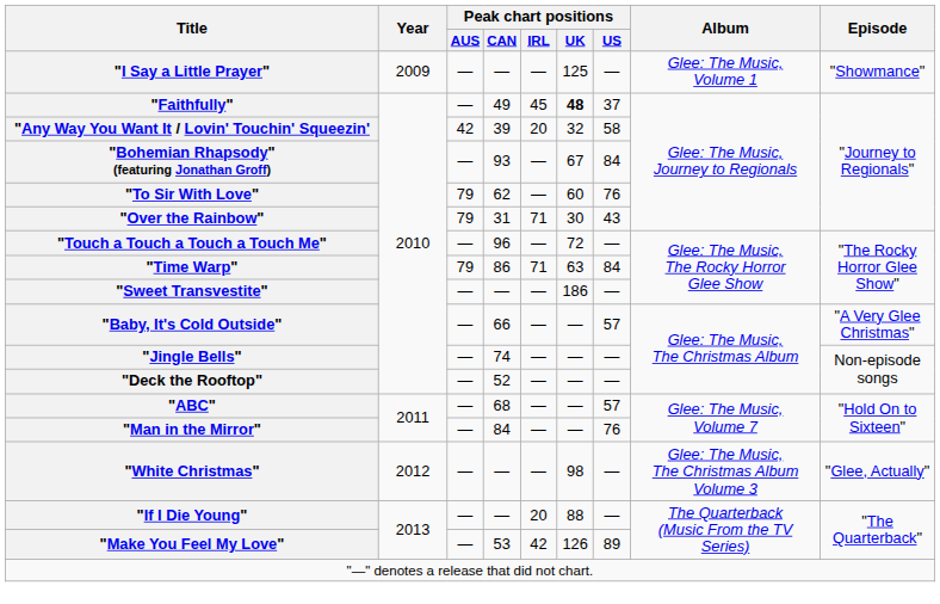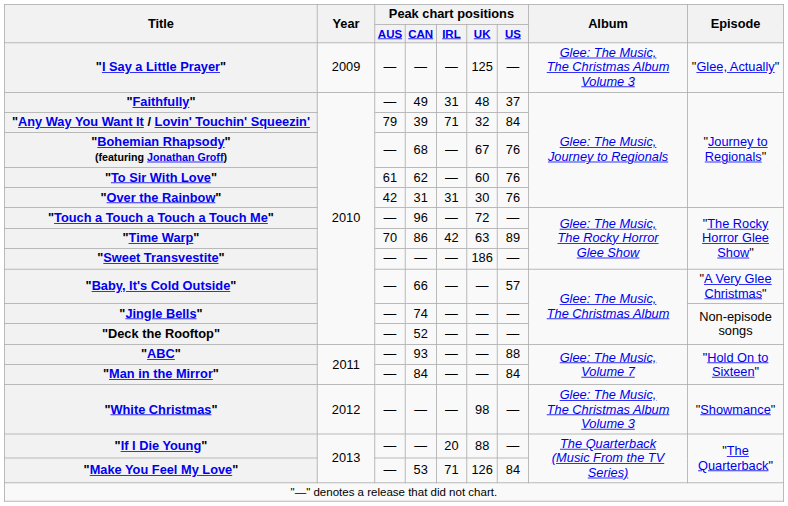 <table class="wikitable plainrowheaders" style="text-align:center;" border="1">
 <tr>
 <th scope="col" rowspan="2" style="width:24em;">Title</th>
 <th scope="col" rowspan="2" style="width:4em;">Year</th>
 <th scope="col" colspan="5">Peak chart positions</th>
 <th scope="col" rowspan="2" style="width:12em;">Album</th>
 <th scope="col" rowspan="2" style="width:7em;">Episode</th>
 </tr>
 <tr>
 <th scope="col" style="width:2.2em;font-size:90%;"><a href='#'>AUS</a><br></th>
 <th scope="col" style="width:2.2em;font-size:90%;"><a href='#'>CAN</a><br></th>
 <th scope="col" style="width:2.2em;font-size:90%;"><a href='#'>IRL</a><br></th>
 <th scope="col" style="width:2.2em;font-size:90%;"><a href='#'>UK</a><br></th>
 <th scope="col" style="width:2.2em;font-size:90%;"><a href='#'>US</a><br></th>
 </tr>
 <tr>
 <th scope="row">"<a href='#'>I Say a Little Prayer</a>"</th>
 <td>2009</td>
 <td>—</td>
 <td>—</td>
 <td>—</td>
 <td>125</td>
 <td>—</td>
-<td><em><a href='#'>Glee: The Music, Volume&nbsp;1</a></em></td>
-<td>"<a href='#'>Showmance</a>"</td>
+<td><em><a href='#'>Glee: The Music,<br>The Christmas Album<br>Volume 3</a></em></td>
+<td>"<a href='#'>Glee, Actually</a>"</td>
 </tr>
 <tr>
 <th scope="row">"<a href='#'>Faithfully</a>"</th>
 <td rowspan="11">2010</td>
 <td>—</td>
 <td>49</td>
-<td>45</td>
-<td><strong>48</strong></td>
+<td>31</td>
+<td>48</td>
 <td>37</td>
 <td rowspan="5"><em><a href='#'>Glee: The Music,<br>Journey to Regionals</a></em></td>
 <td rowspan="5">"<a href='#'>Journey to Regionals</a>"</td>
 </tr>
 <tr>
 <th scope="row">"<a href='#'>Any Way You Want It</a> / <a href='#'>Lovin' Touchin' Squeezin'</a></th>
-<td>42</td>
+<td>79</td>
 <td>39</td>
-<td>20</td>
+<td>71</td>
 <td>32</td>
-<td>58</td>
+<td>84</td>
 </tr>
 <tr>
 <th scope="row">"<a href='#'>Bohemian Rhapsody</a>"<br><small>(featuring <a href='#'>Jonathan Groff</a>)</small></th>
 <td>—</td>
-<td>93</td>
+<td>68</td>
 <td>—</td>
 <td>67</td>
-<td>84</td>
+<td>76</td>
 </tr>
 <tr>
 <th scope="row">"<a href='#'>To Sir With Love</a>"</th>
-<td>79</td>
+<td>61</td>
 <td>62</td>
 <td>—</td>
 <td>60</td>
 <td>76</td>
 </tr>
 <tr>
 <th scope="row">"<a href='#'>Over the Rainbow</a>"</th>
-<td>79</td>
+<td>42</td>
 <td>31</td>
-<td>71</td>
+<td>31</td>
 <td>30</td>
-<td>43</td>
+<td>76</td>
 </tr>
 <tr>
 <th scope="row">"<a href='#'>Touch a Touch a Touch a Touch Me</a>"</th>
 <td>—</td>
 <td>96</td>
 <td>—</td>
 <td>72</td>
 <td>—</td>
 <td rowspan="3"><em><a href='#'>Glee: The Music,<br>The Rocky Horror<br>Glee Show</a></em></td>
 <td rowspan="3">"<a href='#'>The Rocky Horror Glee Show</a>"</td>
 </tr>
 <tr>
 <th scope="row">"<a href='#'>Time Warp</a>"</th>
-<td>79</td>
+<td>70</td>
 <td>86</td>
-<td>71</td>
+<td>42</td>
 <td>63</td>
-<td>84</td>
+<td>89</td>
 </tr>
 <tr>
 <th scope="row">"<a href='#'>Sweet Transvestite</a>"</th>
 <td>—</td>
 <td>—</td>
 <td>—</td>
 <td>186</td>
 <td>—</td>
 </tr>
 <tr>
 <th scope="row">"<a href='#'>Baby, It's Cold Outside</a>"</th>
 <td>—</td>
 <td>66</td>
 <td>—</td>
 <td>—</td>
 <td>57</td>
 <td rowspan="3"><em><a href='#'>Glee: The Music,<br>The Christmas Album</a></em></td>
 <td>"<a href='#'>A Very Glee Christmas</a>"</td>
 </tr>
 <tr>
 <th scope="row">"<a href='#'>Jingle Bells</a>"</th>
 <td>—</td>
 <td>74</td>
 <td>—</td>
 <td>—</td>
 <td>—</td>
 <td rowspan="2">Non-episode songs</td>
 </tr>
 <tr>
 <th scope="row">"Deck the Rooftop"</th>
 <td>—</td>
 <td>52</td>
 <td>—</td>
 <td>—</td>
 <td>—</td>
 </tr>
 <tr>
 <th scope="row">"<a href='#'>ABC</a>"</th>
 <td rowspan="2">2011</td>
 <td>—</td>
-<td>68</td>
+<td>93</td>
 <td>—</td>
 <td>—</td>
-<td>57</td>
+<td>88</td>
 <td rowspan="2"><em><a href='#'>Glee: The Music,<br>Volume 7</a></em></td>
 <td rowspan="2">"<a href='#'>Hold On to Sixteen</a>"</td>
 </tr>
 <tr>
 <th scope="row">"<a href='#'>Man in the Mirror</a>"</th>
 <td>—</td>
 <td>84</td>
 <td>—</td>
 <td>—</td>
-<td>76</td>
+<td>84</td>
 </tr>
 <tr>
 <th scope="row">"<a href='#'>White Christmas</a>"</th>
 <td>2012</td>
 <td>—</td>
 <td>—</td>
 <td>—</td>
 <td>98</td>
 <td>—</td>
 <td><em><a href='#'>Glee: The Music,<br>The Christmas Album<br>Volume 3</a></em></td>
-<td>"<a href='#'>Glee, Actually</a>"</td>
+<td>"<a href='#'>Showmance</a>"</td>
 </tr>
 <tr>
 <th scope="row">"<a href='#'>If I Die Young</a>"</th>
 <td rowspan="2">2013</td>
 <td>—</td>
 <td>—</td>
 <td>20</td>
 <td>88</td>
 <td>—</td>
 <td rowspan="2"><em><a href='#'>The Quarterback<br>(Music From the TV Series)</a></em></td>
 <td rowspan="2">"<a href='#'>The Quarterback</a>"</td>
 </tr>
 <tr>
 <th scope="row">"<a href='#'>Make You Feel My Love</a>"</th>
 <td>—</td>
 <td>53</td>
-<td>42</td>
+<td>71</td>
 <td>126</td>
-<td>89</td>
+<td>84</td>
 </tr>
 <tr>
 <td colspan="9" style="font-size:90%">"—" denotes a release that did not chart.</td>
 </tr>
 </table>
